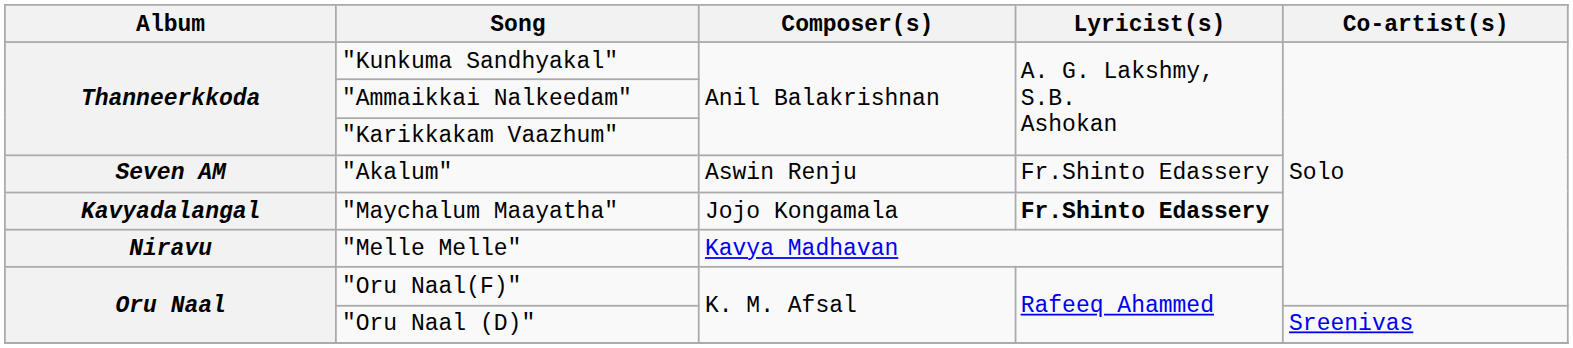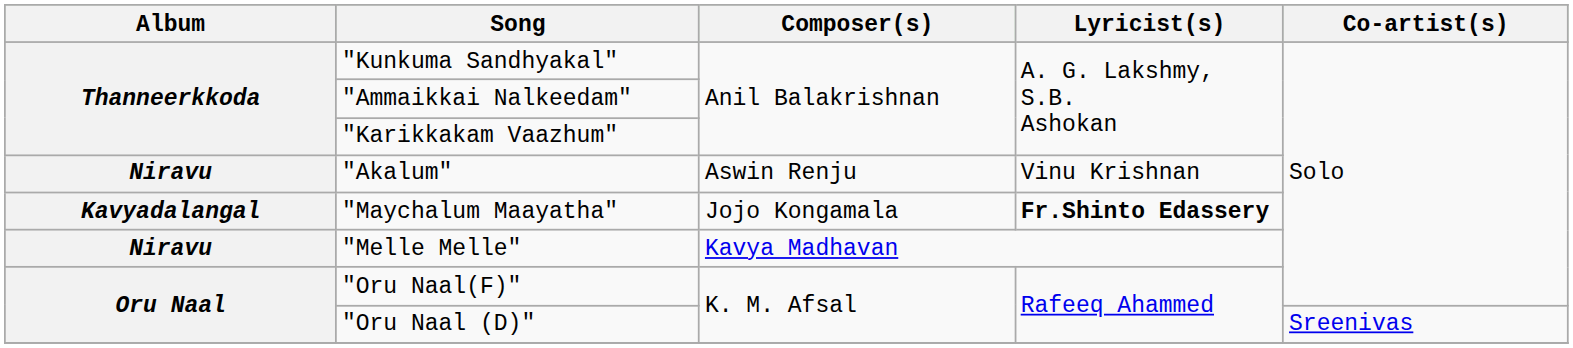 <table class="wikitable plainrowheaders" width="100%" textcolor:#000;">
 <tr style="background:#cfc; text-align:center;">
 <th scope="col" width=21%>Album</th>
 <th scope="col" width=23%>Song</th>
 <th scope="col" width=20%>Composer(s)</th>
 <th scope="col" width=17%>Lyricist(s)</th>
 <th scope="col" width=18%>Co-artist(s)</th>
 </tr>
 <tr>
 <th scope="row" rowspan="3"><em>Thanneerkkoda</em></th>
 <td>"Kunkuma Sandhyakal"</td>
 <td rowspan="3">Anil Balakrishnan</td>
 <td rowspan="3">A. G. Lakshmy, S.B.<br>Ashokan</td>
 <td rowspan="7">Solo</td>
 </tr>
 <tr>
 <td>"Ammaikkai Nalkeedam"</td>
 </tr>
 <tr>
 <td>"Karikkakam Vaazhum"</td>
 </tr>
 <tr>
-<th scope="row"><em>Seven AM</em></th>
+<th scope="row"><em>Niravu</em></th>
 <td>"Akalum"</td>
 <td>Aswin Renju</td>
-<td>Fr.Shinto Edassery</td>
+<td>Vinu Krishnan</td>
 </tr>
 <tr>
 <th scope="row"><em>Kavyadalangal</em></th>
 <td>"Maychalum Maayatha"</td>
 <td>Jojo Kongamala</td>
 <td><strong>Fr.Shinto Edassery</strong></td>
 </tr>
 <tr>
 <th scope="row"><em>Niravu</em></th>
 <td>"Melle Melle"</td>
 <td colspan="2"><a href='#'>Kavya Madhavan</a></td>
 </tr>
 <tr>
 <th scope="row" rowspan="2"><em>Oru Naal</em></th>
 <td>"Oru Naal(F)"</td>
 <td rowspan="2">K. M. Afsal</td>
 <td rowspan="2"><a href='#'>Rafeeq Ahammed</a></td>
 </tr>
 <tr>
 <td>"Oru Naal (D)"</td>
 <td><a href='#'>Sreenivas</a></td>
 </tr>
 <tr>
 </tr>
 </table>
